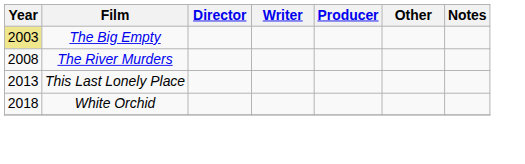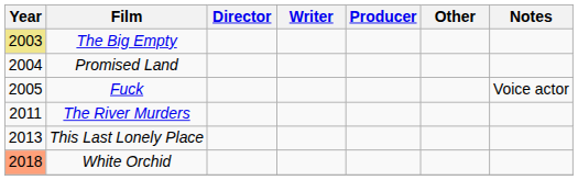 <table class="wikitable sortable" style="text-align:center">
 <tr>
 <th style="width:33px;">Year</th>
 <th>Film</th>
 <th style="width:65px;"><a href='#'>Director</a></th>
 <th width=65><a href='#'>Writer</a></th>
 <th width=65><a href='#'>Producer</a></th>
 <th width=65>Other</th>
 <th>Notes</th>
 </tr>
 <tr>
 <td style="background: khaki;">2003</td>
 <td><em><a href='#'>The Big Empty</a></em></td>
 <td></td>
 <td></td>
 <td></td>
 <td></td>
 <td></td>
 </tr>
 <tr>
-<td>2008</td>
+<td>2004</td>
+<td><em>Promised Land</em></td>
+<td></td>
+<td></td>
+<td></td>
+<td></td>
+<td></td>
+</tr>
+<tr>
+<td>2005</td>
+<td><em><a href='#'>Fuck</a></em></td>
+<td></td>
+<td></td>
+<td></td>
+<td></td>
+<td>Voice actor</td>
+</tr>
+<tr>
+<td>2011</td>
 <td><em><a href='#'>The River Murders</a></em></td>
 <td></td>
 <td></td>
 <td></td>
 <td></td>
 <td></td>
 </tr>
 <tr>
 <td>2013</td>
 <td><em>This Last Lonely Place</em></td>
 <td></td>
 <td></td>
 <td></td>
 <td></td>
 <td></td>
 </tr>
 <tr>
-<td>2018</td>
+<td style="background: lightsalmon;">2018</td>
 <td><em>White Orchid</em></td>
 <td></td>
 <td></td>
 <td></td>
 <td></td>
 <td></td>
 </tr>
 <tr>
 </tr>
 </table>
